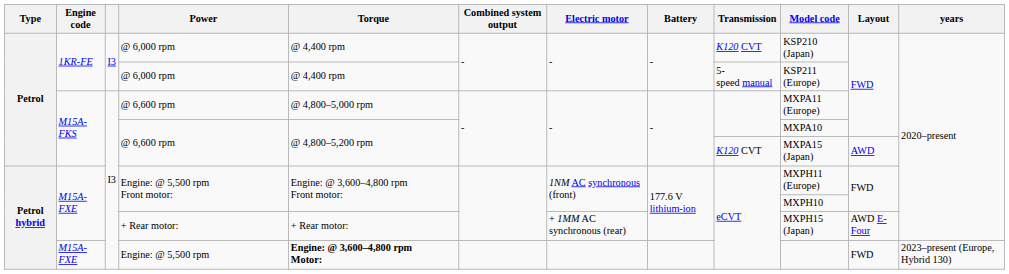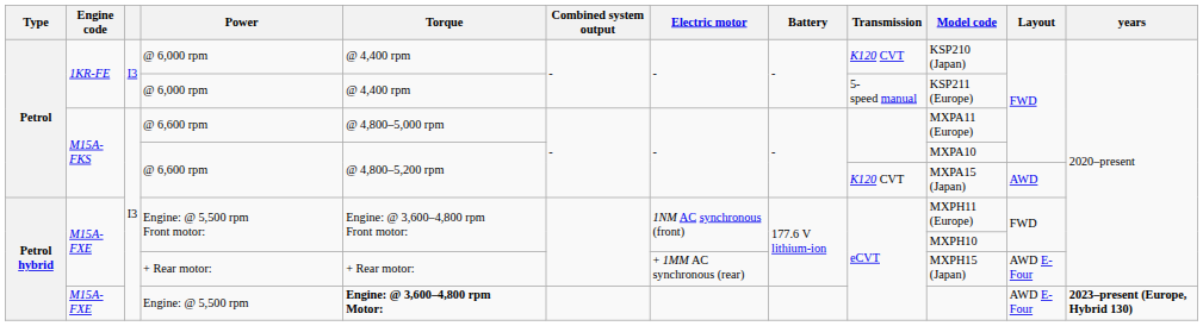 <table class="wikitable" style="text-align:left; font-size:80%;">
 <tr>
 <th>Type</th>
 <th>Engine code</th>
 <th></th>
 <th width="17%">Power</th>
 <th width="17%">Torque</th>
 <th>Combined system output</th>
 <th><a href='#'>Electric motor</a></th>
 <th>Battery</th>
 <th>Transmission</th>
 <th><a href='#'>Model code</a></th>
 <th>Layout</th>
 <th> years</th>
 </tr>
 <tr>
 <th rowspan="5">Petrol</th>
 <td rowspan="2"><em><a href='#'>1KR-FE</a></em></td>
 <td rowspan="2"> <a href='#'>I3</a></td>
 <td> @ 6,000 rpm</td>
 <td> @ 4,400 rpm</td>
 <td rowspan="2">-</td>
 <td rowspan="2">-</td>
 <td rowspan="2">-</td>
 <td><em><a href='#'>K120</a></em> <a href='#'>CVT</a></td>
 <td>KSP210 (Japan)</td>
 <td rowspan="4"><a href='#'>FWD</a></td>
 <td rowspan="8">2020–present</td>
 </tr>
 <tr>
 <td> @ 6,000 rpm</td>
 <td> @ 4,400 rpm</td>
 <td>5-speed <a href='#'>manual</a></td>
 <td>KSP211 (Europe)</td>
 </tr>
 <tr>
 <td rowspan="3"><em><a href='#'>M15A-FKS</a></em></td>
 <td rowspan="7"> I3</td>
 <td> @ 6,600 rpm</td>
 <td> @ 4,800–5,000 rpm</td>
 <td rowspan="3">-</td>
 <td rowspan="3">-</td>
 <td rowspan="3">-</td>
 <td rowspan="2"></td>
 <td>MXPA11 (Europe)</td>
 </tr>
 <tr>
 <td rowspan="2"> @ 6,600 rpm</td>
 <td rowspan="2"> @ 4,800–5,200 rpm</td>
 <td>MXPA10</td>
 </tr>
 <tr>
 <td><em><a href='#'>K120</a></em> CVT</td>
 <td>MXPA15 (Japan)</td>
 <td><a href='#'>AWD</a></td>
 </tr>
 <tr>
 <th rowspan="4">Petrol <a href='#'>hybrid</a></th>
 <td rowspan="3"><em><a href='#'>M15A-FXE</a></em></td>
 <td rowspan="2">Engine:  @ 5,500 rpm<br>Front motor: </td>
 <td rowspan="2">Engine:  @ 3,600–4,800 rpm<br>Front motor: </td>
 <td rowspan="3"></td>
 <td rowspan="2"><em>1NM</em> <a href='#'>AC</a> <a href='#'>synchronous</a> (front)</td>
 <td rowspan="3">177.6 V <a href='#'>lithium-ion</a></td>
 <td rowspan="4"><a href='#'>eCVT</a></td>
 <td>MXPH11 (Europe)</td>
 <td rowspan="2">FWD</td>
 </tr>
 <tr>
 <td>MXPH10</td>
 </tr>
 <tr>
 <td>+ Rear motor: </td>
 <td>+ Rear motor: </td>
 <td>+ <em>1MM</em> AC synchronous (rear)</td>
 <td>MXPH15 (Japan)</td>
 <td>AWD <a href='#'>E-Four</a></td>
 </tr>
 <tr>
 <td><em><a href='#'>M15A-FXE</a></em></td>
 <td>Engine:  @ 5,500 rpm<br></td>
 <td><strong>Engine:  @ 3,600–4,800 rpm<br>Motor: </strong></td>
 <td></td>
 <td></td>
 <td></td>
 <td></td>
-<td>FWD</td>
-<td>2023–present (Europe, Hybrid 130)</td>
+<td>AWD <a href='#'>E-Four</a></td>
+<td><strong>2023–present (Europe, Hybrid 130)</strong></td>
 </tr>
 </table>
